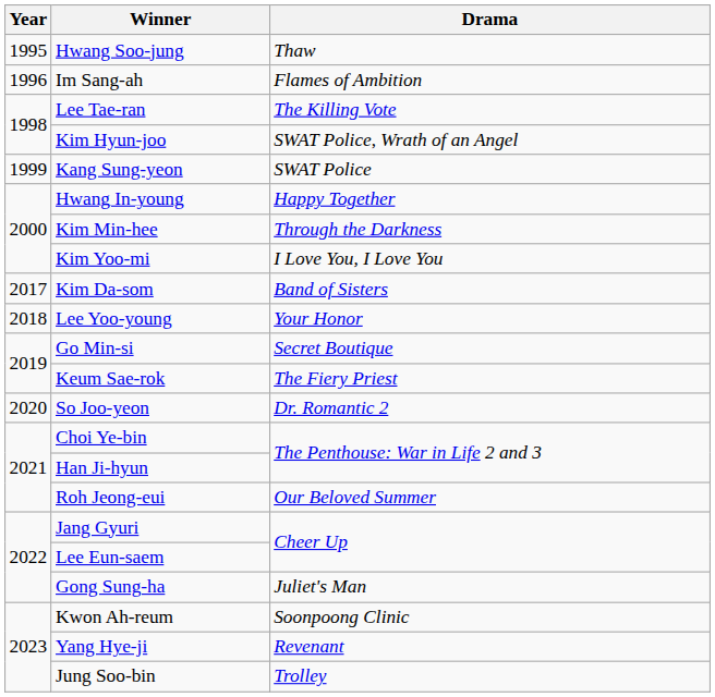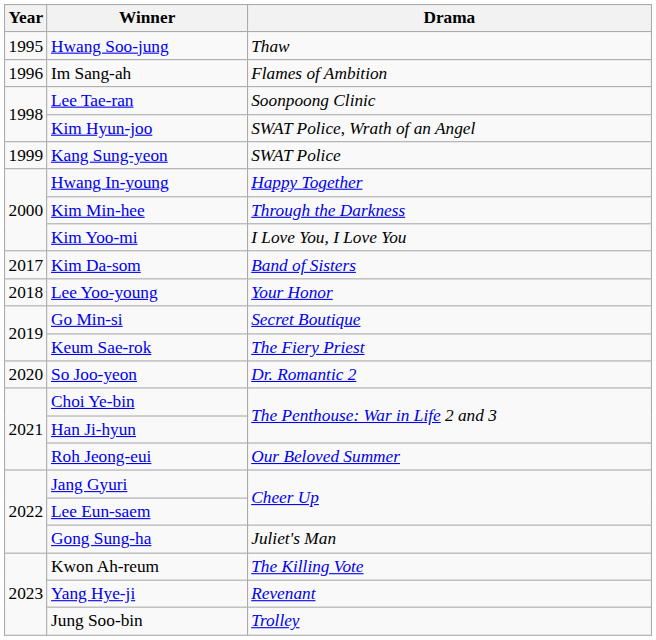 <table class="wikitable" style="width:600px">
 <tr>
 <th width=10>Year</th>
 <th>Winner</th>
 <th>Drama</th>
 </tr>
 <tr>
 <td>1995</td>
 <td><a href='#'>Hwang Soo-jung</a></td>
 <td><em>Thaw</em></td>
 </tr>
 <tr>
 <td>1996</td>
 <td>Im Sang-ah</td>
 <td><em>Flames of Ambition</em></td>
 </tr>
 <tr>
 <td rowspan=2>1998</td>
 <td><a href='#'>Lee Tae-ran</a></td>
-<td><em><a href='#'>The Killing Vote</a></em></td>
+<td><em>Soonpoong Clinic</em></td>
 </tr>
 <tr>
 <td><a href='#'>Kim Hyun-joo</a></td>
 <td><em>SWAT Police</em>, <em>Wrath of an Angel</em></td>
 </tr>
 <tr>
 <td>1999</td>
 <td><a href='#'>Kang Sung-yeon</a></td>
 <td><em>SWAT Police</em></td>
 </tr>
 <tr>
 <td rowspan=3>2000</td>
 <td><a href='#'>Hwang In-young</a></td>
 <td><em><a href='#'>Happy Together</a></em></td>
 </tr>
 <tr>
 <td><a href='#'>Kim Min-hee</a></td>
 <td><em><a href='#'>Through the Darkness</a></em></td>
 </tr>
 <tr>
 <td><a href='#'>Kim Yoo-mi</a></td>
 <td><em>I Love You, I Love You</em></td>
 </tr>
 <tr>
 <td>2017</td>
 <td><a href='#'>Kim Da-som</a></td>
 <td><em><a href='#'>Band of Sisters</a></em></td>
 </tr>
 <tr>
 <td>2018</td>
 <td><a href='#'>Lee Yoo-young</a></td>
 <td><em><a href='#'>Your Honor</a></em></td>
 </tr>
 <tr>
 <td rowspan=2>2019</td>
 <td><a href='#'>Go Min-si</a></td>
 <td><em><a href='#'>Secret Boutique</a></em></td>
 </tr>
 <tr>
 <td><a href='#'>Keum Sae-rok</a></td>
 <td><em><a href='#'>The Fiery Priest</a></em></td>
 </tr>
 <tr>
 <td>2020</td>
 <td><a href='#'>So Joo-yeon</a></td>
 <td><em><a href='#'>Dr. Romantic 2</a></em></td>
 </tr>
 <tr>
 <td rowspan=3>2021</td>
 <td><a href='#'>Choi Ye-bin</a></td>
 <td rowspan=2><em><a href='#'>The Penthouse: War in Life</a> 2 and 3</em></td>
 </tr>
 <tr>
 <td><a href='#'>Han Ji-hyun</a></td>
 </tr>
 <tr>
 <td><a href='#'>Roh Jeong-eui</a></td>
 <td><em><a href='#'>Our Beloved Summer</a></em></td>
 </tr>
 <tr>
 <td rowspan=3>2022</td>
 <td><a href='#'>Jang Gyuri</a></td>
 <td rowspan=2><em><a href='#'>Cheer Up</a></em></td>
 </tr>
 <tr>
 <td><a href='#'>Lee Eun-saem</a></td>
 </tr>
 <tr>
 <td><a href='#'>Gong Sung-ha</a></td>
 <td><em>Juliet's Man</em></td>
 </tr>
 <tr>
 <td rowspan="3">2023</td>
 <td>Kwon Ah-reum</td>
-<td><em>Soonpoong Clinic</em></td>
+<td><em><a href='#'>The Killing Vote</a></em></td>
 </tr>
 <tr>
 <td><a href='#'>Yang Hye-ji</a></td>
 <td><em><a href='#'>Revenant</a></em></td>
 </tr>
 <tr>
 <td>Jung Soo-bin</td>
 <td><em><a href='#'>Trolley</a></em></td>
 </tr>
 </table>
